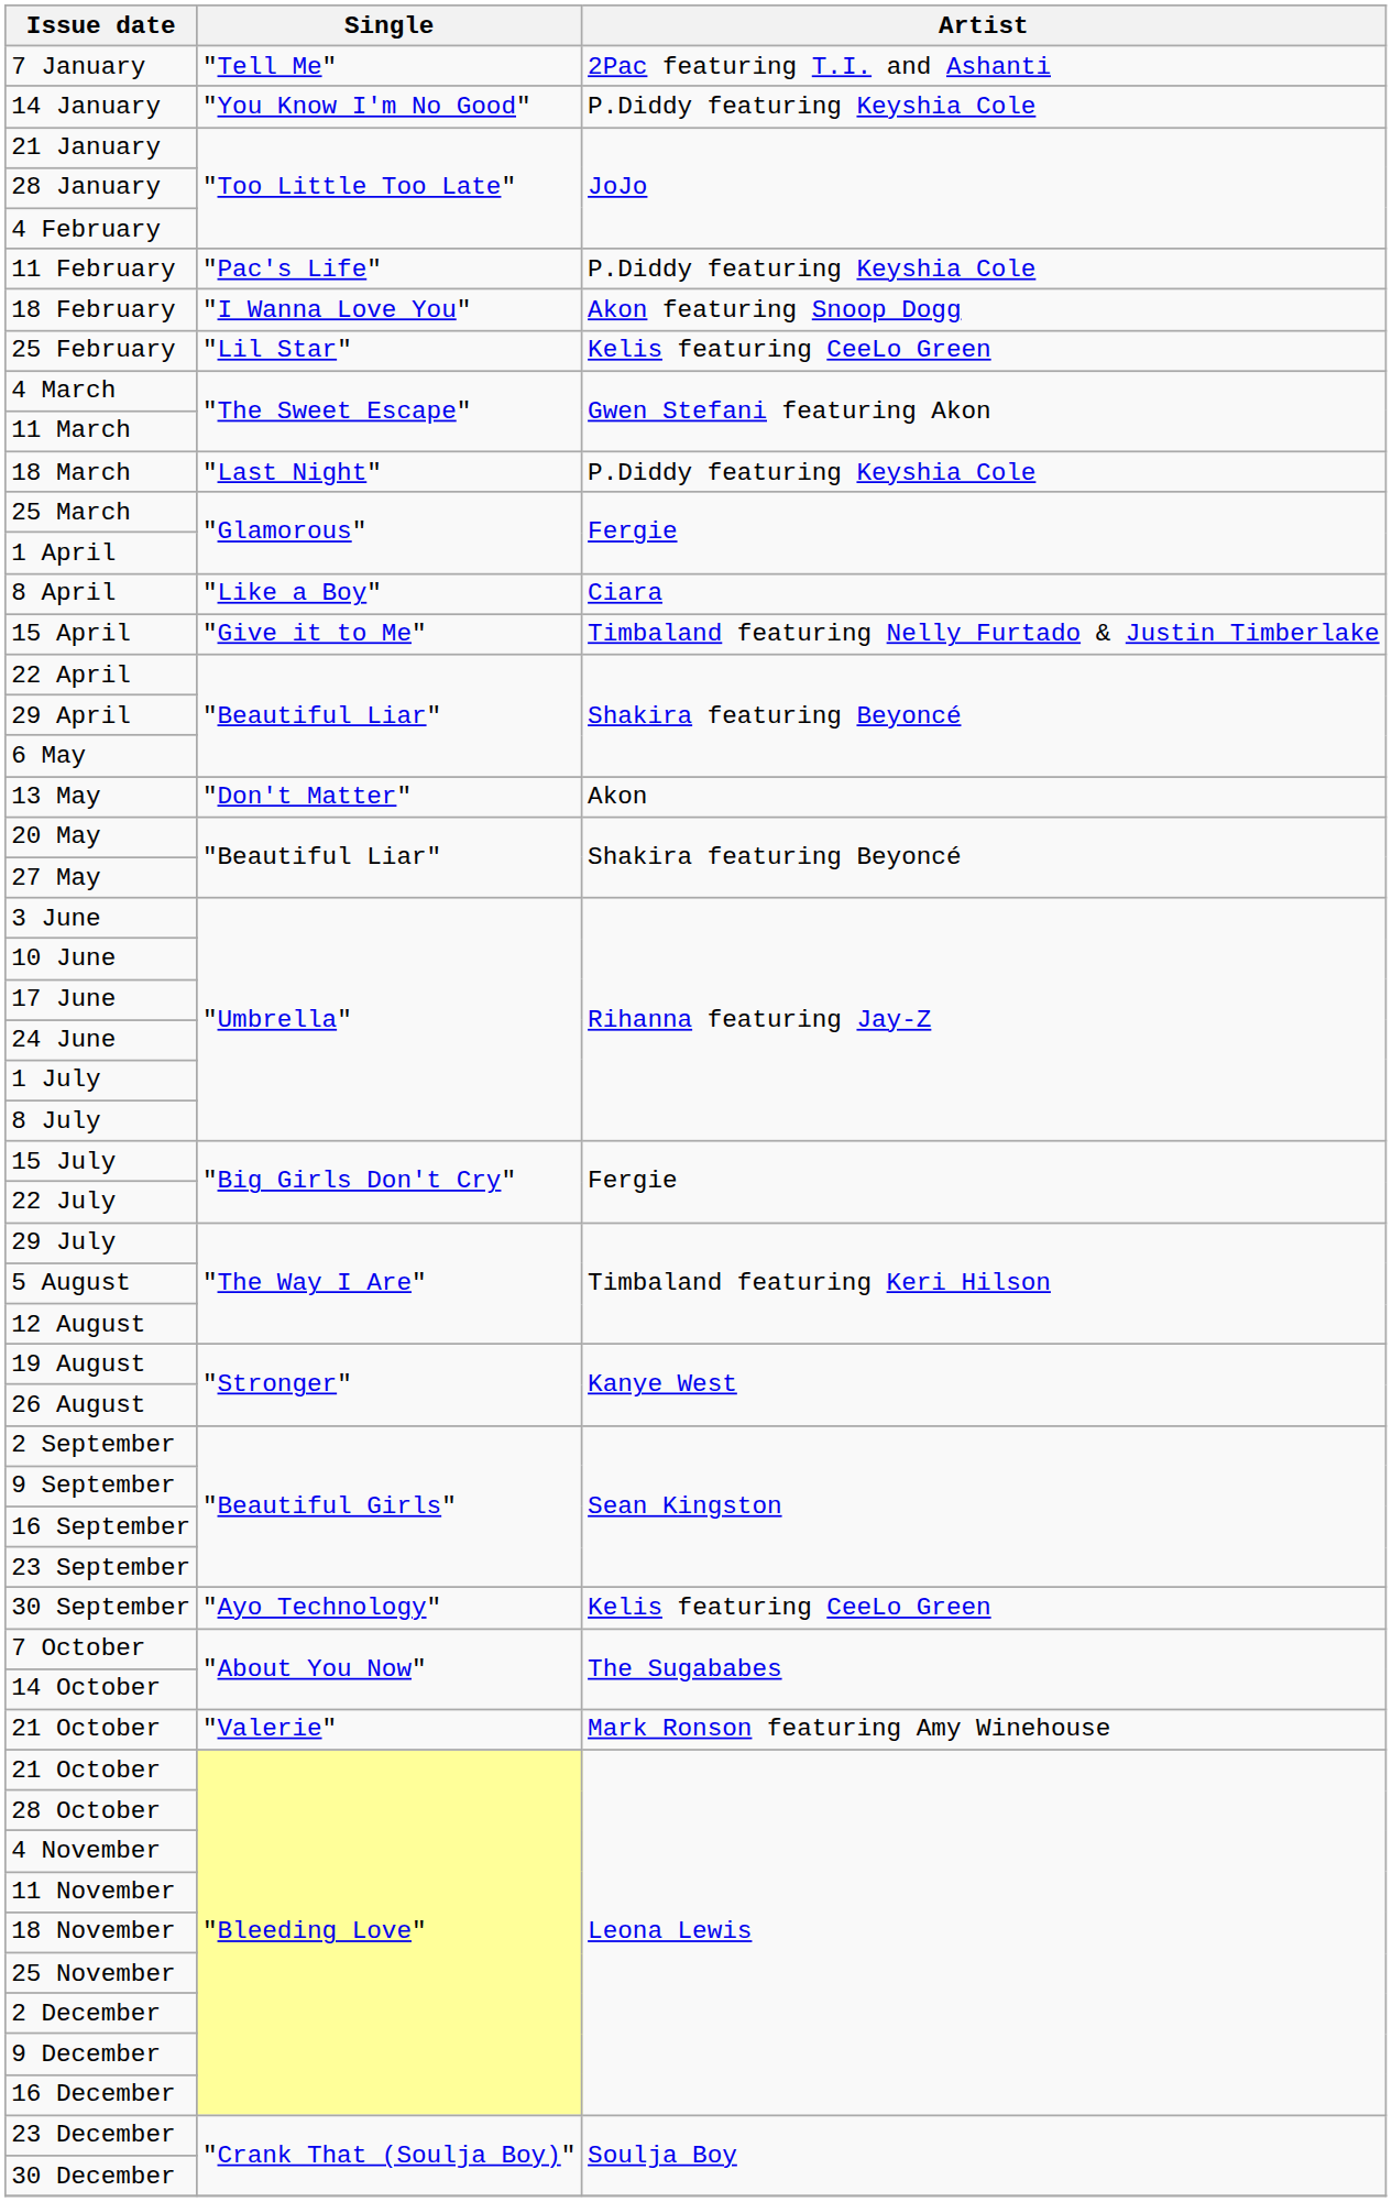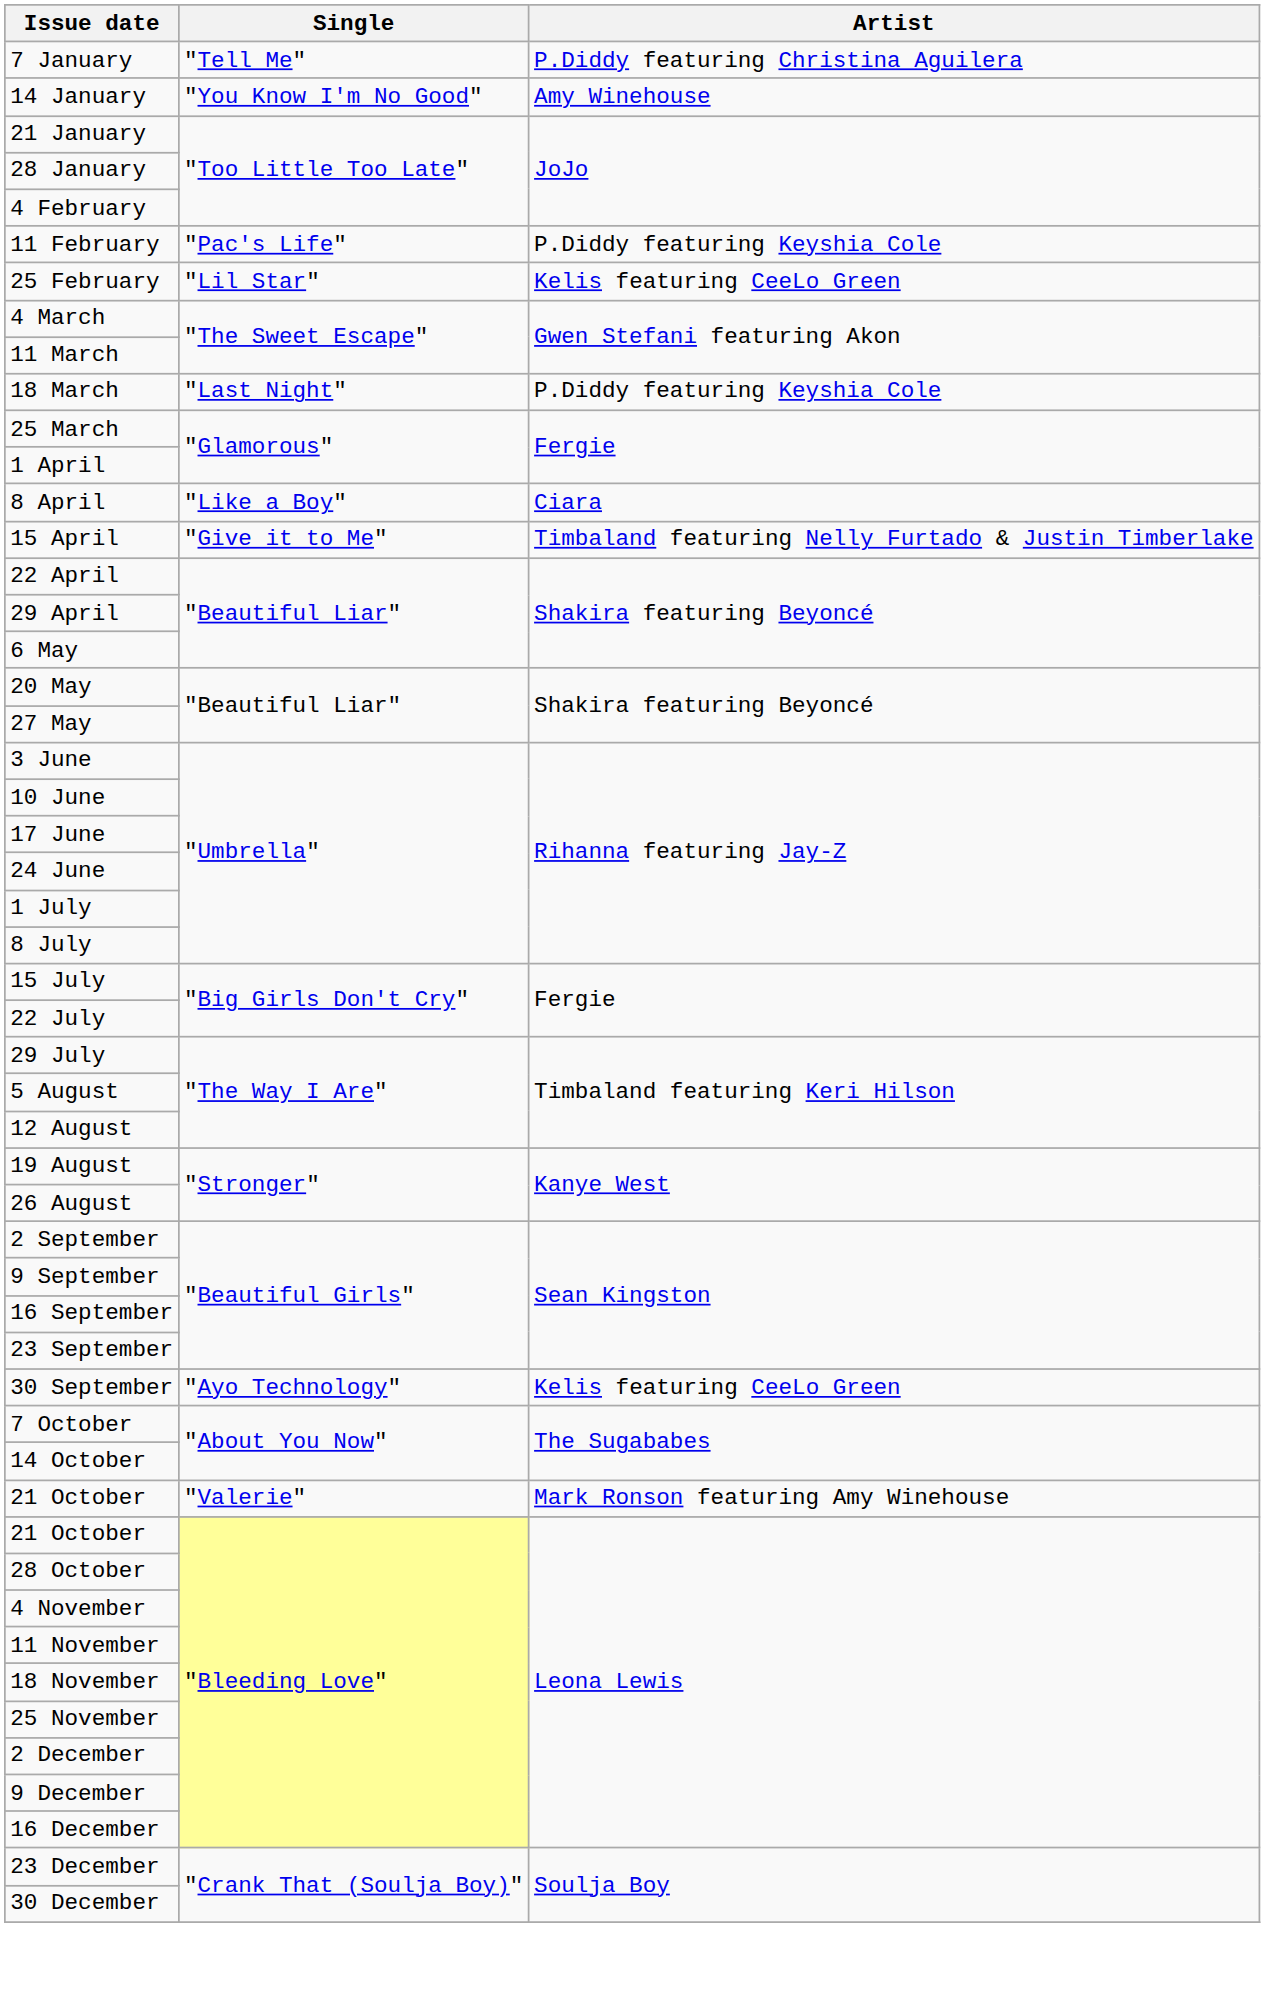 <table class="wikitable plainrowheaders">
 <tr>
 <th scope=col>Issue date</th>
 <th scope=col>Single</th>
 <th scope=col>Artist</th>
 </tr>
 <tr>
 <td>7 January</td>
 <td>"<a href='#'>Tell Me</a>"</td>
-<td><a href='#'>2Pac</a> featuring <a href='#'>T.I.</a> and <a href='#'>Ashanti</a></td>
+<td><a href='#'>P.Diddy</a> featuring <a href='#'>Christina Aguilera</a></td>
 </tr>
 <tr>
 <td>14 January</td>
 <td>"<a href='#'>You Know I'm No Good</a>"</td>
-<td>P.Diddy featuring <a href='#'>Keyshia Cole</a></td>
+<td><a href='#'>Amy Winehouse</a></td>
 </tr>
 <tr>
 <td>21 January</td>
 <td rowspan="3">"<a href='#'>Too Little Too Late</a>"</td>
 <td rowspan="3"><a href='#'>JoJo</a></td>
 </tr>
 <tr>
 <td>28 January</td>
 </tr>
 <tr>
 <td>4 February</td>
 </tr>
 <tr>
 <td>11 February</td>
 <td>"<a href='#'>Pac's Life</a>"</td>
 <td>P.Diddy featuring <a href='#'>Keyshia Cole</a></td>
-</tr>
-<tr>
-<td>18 February</td>
-<td>"<a href='#'>I Wanna Love You</a>"</td>
-<td><a href='#'>Akon</a> featuring <a href='#'>Snoop Dogg</a></td>
 </tr>
 <tr>
 <td>25 February</td>
 <td>"<a href='#'>Lil Star</a>"</td>
 <td><a href='#'>Kelis</a> featuring <a href='#'>CeeLo Green</a></td>
 </tr>
 <tr>
 <td>4 March</td>
 <td rowspan="2">"<a href='#'>The Sweet Escape</a>"</td>
 <td rowspan="2"><a href='#'>Gwen Stefani</a> featuring Akon</td>
 </tr>
 <tr>
 <td>11 March</td>
 </tr>
 <tr>
 <td>18 March</td>
 <td>"<a href='#'>Last Night</a>"</td>
 <td>P.Diddy featuring <a href='#'>Keyshia Cole</a></td>
 </tr>
 <tr>
 <td>25 March</td>
 <td rowspan="2">"<a href='#'>Glamorous</a>"</td>
 <td rowspan="2"><a href='#'>Fergie</a></td>
 </tr>
 <tr>
 <td>1 April</td>
 </tr>
 <tr>
 <td>8 April</td>
 <td>"<a href='#'>Like a Boy</a>"</td>
 <td><a href='#'>Ciara</a></td>
 </tr>
 <tr>
 <td>15 April</td>
 <td>"<a href='#'>Give it to Me</a>"</td>
 <td><a href='#'>Timbaland</a> featuring <a href='#'>Nelly Furtado</a> & <a href='#'>Justin Timberlake</a></td>
 </tr>
 <tr>
 <td>22 April</td>
 <td rowspan="3">"<a href='#'>Beautiful Liar</a>"</td>
 <td rowspan="3"><a href='#'>Shakira</a> featuring <a href='#'>Beyoncé</a></td>
 </tr>
 <tr>
 <td>29 April</td>
 </tr>
 <tr>
 <td>6 May</td>
-</tr>
-<tr>
-<td>13 May</td>
-<td>"<a href='#'>Don't Matter</a>"</td>
-<td>Akon</td>
 </tr>
 <tr>
 <td>20 May</td>
 <td rowspan="2">"Beautiful Liar"</td>
 <td rowspan="2">Shakira featuring Beyoncé</td>
 </tr>
 <tr>
 <td>27 May</td>
 </tr>
 <tr>
 <td>3 June</td>
 <td rowspan="6">"<a href='#'>Umbrella</a>"</td>
 <td rowspan="6"><a href='#'>Rihanna</a> featuring <a href='#'>Jay-Z</a></td>
 </tr>
 <tr>
 <td>10 June</td>
 </tr>
 <tr>
 <td>17 June</td>
 </tr>
 <tr>
 <td>24 June</td>
 </tr>
 <tr>
 <td>1 July</td>
 </tr>
 <tr>
 <td>8 July</td>
 </tr>
 <tr>
 <td>15 July</td>
 <td rowspan="2">"<a href='#'>Big Girls Don't Cry</a>"</td>
 <td rowspan="2">Fergie</td>
 </tr>
 <tr>
 <td>22 July</td>
 </tr>
 <tr>
 <td>29 July</td>
 <td rowspan="3">"<a href='#'>The Way I Are</a>"</td>
 <td rowspan="3">Timbaland featuring <a href='#'>Keri Hilson</a></td>
 </tr>
 <tr>
 <td>5 August</td>
 </tr>
 <tr>
 <td>12 August</td>
 </tr>
 <tr>
 <td>19 August</td>
 <td rowspan="2">"<a href='#'>Stronger</a>"</td>
 <td rowspan="2"><a href='#'>Kanye West</a></td>
 </tr>
 <tr>
 <td>26 August</td>
 </tr>
 <tr>
 <td>2 September</td>
 <td rowspan="4">"<a href='#'>Beautiful Girls</a>"</td>
 <td rowspan="4"><a href='#'>Sean Kingston</a></td>
 </tr>
 <tr>
 <td>9 September</td>
 </tr>
 <tr>
 <td>16 September</td>
 </tr>
 <tr>
 <td>23 September</td>
 </tr>
 <tr>
 <td>30 September</td>
 <td>"<a href='#'>Ayo Technology</a>"</td>
 <td><a href='#'>Kelis</a> featuring <a href='#'>CeeLo Green</a></td>
 </tr>
 <tr>
 <td>7 October</td>
 <td rowspan="2">"<a href='#'>About You Now</a>"</td>
 <td rowspan="2"><a href='#'>The Sugababes</a></td>
 </tr>
 <tr>
 <td>14 October</td>
 </tr>
 <tr>
 <td>21 October</td>
 <td>"<a href='#'>Valerie</a>"</td>
 <td><a href='#'>Mark Ronson</a> featuring Amy Winehouse</td>
 </tr>
 <tr>
 <td>21 October</td>
 <td rowspan="9" bgcolor=#FFFF99>"<a href='#'>Bleeding Love</a>" </td>
 <td rowspan="9"><a href='#'>Leona Lewis</a></td>
 </tr>
 <tr>
 <td>28 October</td>
 </tr>
 <tr>
 <td>4 November</td>
 </tr>
 <tr>
 <td>11 November</td>
 </tr>
 <tr>
 <td>18 November</td>
 </tr>
 <tr>
 <td>25 November</td>
 </tr>
 <tr>
 <td>2 December</td>
 </tr>
 <tr>
 <td>9 December</td>
 </tr>
 <tr>
 <td>16 December</td>
 </tr>
 <tr>
 <td>23 December</td>
 <td rowspan="2">"<a href='#'>Crank That (Soulja Boy)</a>"</td>
 <td rowspan="2"><a href='#'>Soulja Boy</a></td>
 </tr>
 <tr>
 <td>30 December</td>
 </tr>
 <tr>
 </tr>
 </table>
